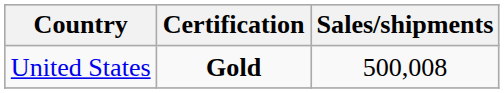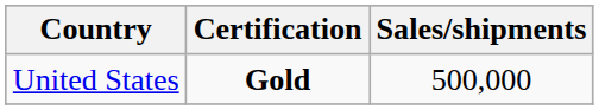 <table class="wikitable">
 <tr>
 <th>Country</th>
 <th>Certification</th>
 <th>Sales/shipments</th>
 </tr>
 <tr>
 <td><a href='#'>United States</a></td>
 <td style="text-align:center"><strong>Gold</strong></td>
-<td style="text-align:center">500,008</td>
+<td style="text-align:center">500,000</td>
 </tr>
 </table>
